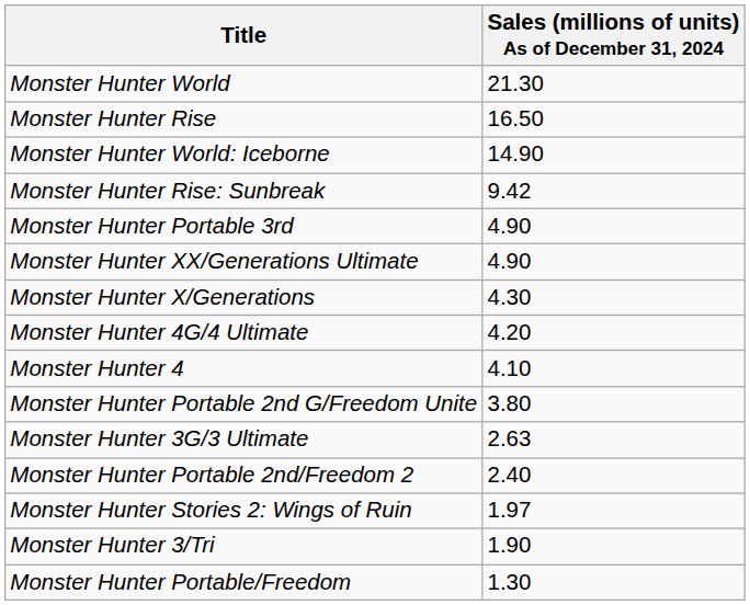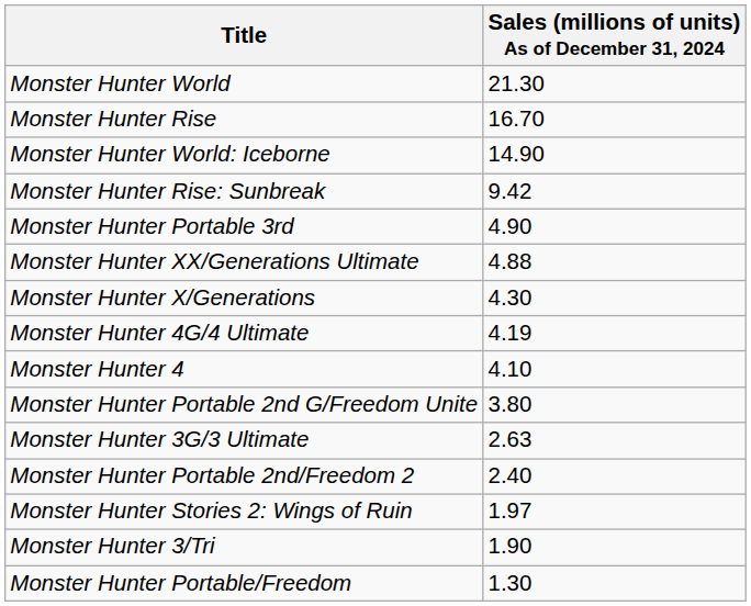 <table class="wikitable">
 <tr>
 <th>Title</th>
 <th>Sales (millions of units)<br><small>As of December 31, 2024</small></th>
 </tr>
 <tr>
 <td><em>Monster Hunter World</em></td>
 <td>21.30</td>
 </tr>
 <tr>
 <td><em>Monster Hunter Rise</em></td>
-<td>16.50</td>
+<td>16.70</td>
 </tr>
 <tr>
 <td><em>Monster Hunter World: Iceborne</em></td>
 <td>14.90</td>
 </tr>
 <tr>
 <td><em>Monster Hunter Rise: Sunbreak</em></td>
 <td>9.42</td>
 </tr>
 <tr>
 <td><em>Monster Hunter Portable 3rd</em></td>
 <td>4.90</td>
 </tr>
 <tr>
 <td><em>Monster Hunter XX/Generations Ultimate</em></td>
-<td>4.90</td>
+<td>4.88</td>
 </tr>
 <tr>
 <td><em>Monster Hunter X/Generations</em></td>
 <td>4.30</td>
 </tr>
 <tr>
 <td><em>Monster Hunter 4G/4 Ultimate</em></td>
-<td>4.20</td>
+<td>4.19</td>
 </tr>
 <tr>
 <td><em>Monster Hunter 4</em></td>
 <td>4.10</td>
 </tr>
 <tr>
 <td><em>Monster Hunter Portable 2nd G/Freedom Unite</em></td>
 <td>3.80</td>
 </tr>
 <tr>
 <td><em>Monster Hunter 3G/3 Ultimate</em></td>
 <td>2.63</td>
 </tr>
 <tr>
 <td><em>Monster Hunter Portable 2nd/Freedom 2</em></td>
 <td>2.40</td>
 </tr>
 <tr>
 <td><em>Monster Hunter Stories 2: Wings of Ruin</em></td>
 <td>1.97</td>
 </tr>
 <tr>
 <td><em>Monster Hunter 3/Tri</em></td>
 <td>1.90</td>
 </tr>
 <tr>
 <td><em>Monster Hunter Portable/Freedom</em></td>
 <td>1.30</td>
 </tr>
 </table>
